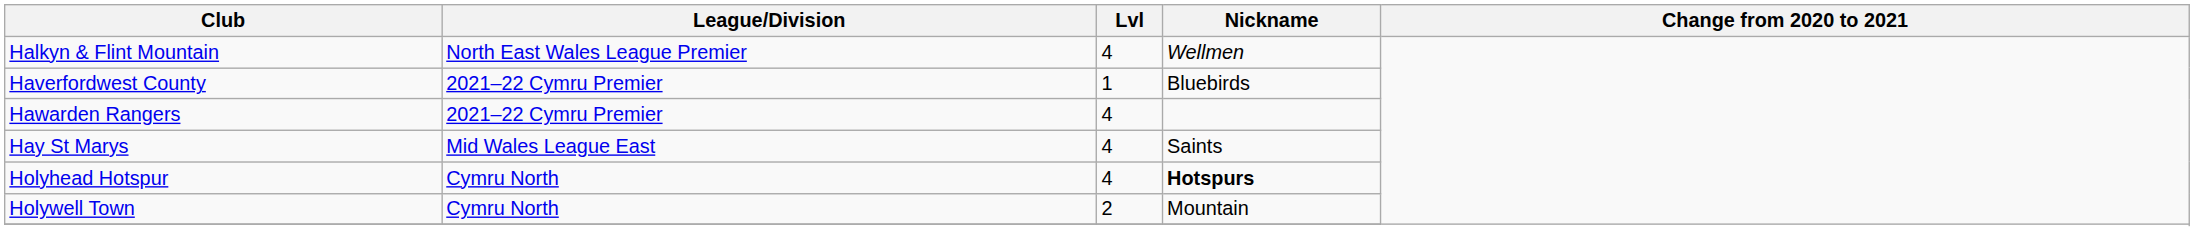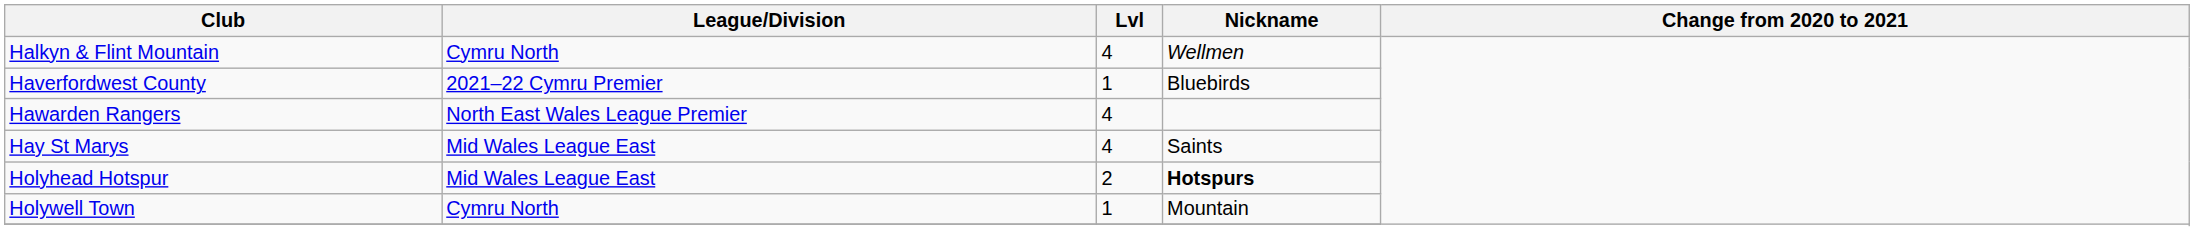 <table class="wikitable sortable" width=100% style="font-size:90%">
 <tr>
 <th width=20%>Club</th>
 <th width=30%>League/Division</th>
 <th width=3%>Lvl</th>
 <th width=10%>Nickname</th>
 <th width=37%>Change from 2020 to 2021</th>
 </tr>
 <tr>
 <td><a href='#'>Halkyn & Flint Mountain</a></td>
-<td><a href='#'>North East Wales League Premier</a></td>
+<td><a href='#'>Cymru North</a></td>
 <td>4</td>
 <td><em>Wellmen</em></td>
 </tr>
 <tr>
 <td><a href='#'>Haverfordwest County</a></td>
 <td><a href='#'>2021–22 Cymru Premier</a></td>
 <td>1</td>
 <td>Bluebirds</td>
 </tr>
 <tr>
 <td><a href='#'>Hawarden Rangers</a></td>
-<td><a href='#'>2021–22 Cymru Premier</a></td>
+<td><a href='#'>North East Wales League Premier</a></td>
 <td>4</td>
 <td></td>
 </tr>
 <tr>
 <td><a href='#'>Hay St Marys</a></td>
 <td><a href='#'>Mid Wales League East</a></td>
 <td>4</td>
 <td>Saints</td>
 </tr>
 <tr>
 <td><a href='#'>Holyhead Hotspur</a></td>
-<td><a href='#'>Cymru North</a></td>
-<td>4</td>
+<td><a href='#'>Mid Wales League East</a></td>
+<td>2</td>
 <td><strong>Hotspurs</strong></td>
 </tr>
 <tr>
 <td><a href='#'>Holywell Town</a></td>
 <td><a href='#'>Cymru North</a></td>
-<td>2</td>
+<td>1</td>
 <td>Mountain</td>
 </tr>
 <tr>
 </tr>
 </table>
